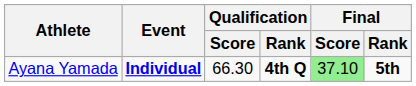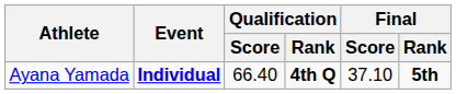 <table class=wikitable style="font-size:90%">
 <tr>
 <th rowspan=2>Athlete</th>
 <th rowspan=2>Event</th>
 <th colspan=2>Qualification</th>
 <th colspan=2>Final</th>
 </tr>
 <tr>
 <th>Score</th>
 <th>Rank</th>
 <th>Score</th>
 <th>Rank</th>
 </tr>
 <tr>
 <td><a href='#'>Ayana Yamada</a></td>
 <td><strong><a href='#'>Individual</a></strong></td>
-<td align=center>66.30</td>
+<td align=center>66.40</td>
 <td align=center><strong>4th Q</strong></td>
-<td align=center style="background: lightgreen;">37.10</td>
+<td align=center>37.10</td>
 <td align=center><strong>5th</strong></td>
 </tr>
 </table>
